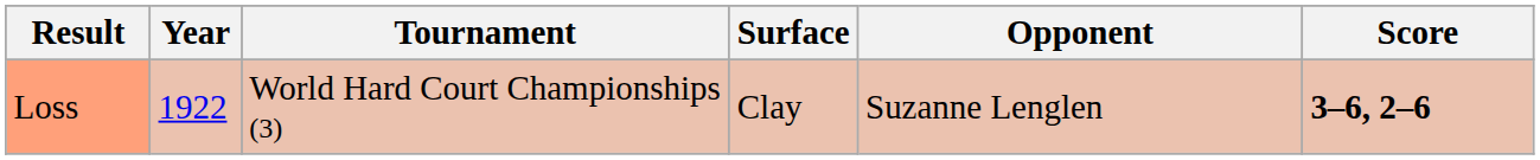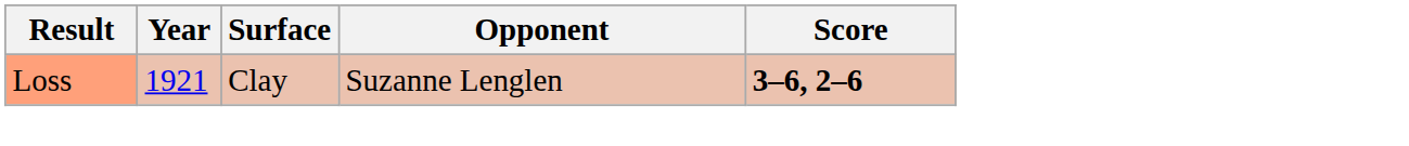 <table class='sortable wikitable'>
 <tr>
 <th style="width:60px" class="unsortable">Result</th>
 <th style="width:35px">Year</th>
-<th style="width:220px">Tournament</th>
 <th style="width:50px">Surface</th>
 <th style="width:200px">Opponent</th>
 <th style="width:100px" class="unsortable">Score</th>
 </tr>
 <tr style="background:#ebc2af;">
 <td style="background:#ffa07a;">Loss</td>
-<td><a href='#'>1922</a></td>
-<td>World Hard Court Championships <small>(3)</small></td>
+<td><a href='#'>1921</a></td>
 <td>Clay</td>
 <td> Suzanne Lenglen</td>
 <td><strong>3–6, 2–6</strong></td>
 </tr>
 </table>
